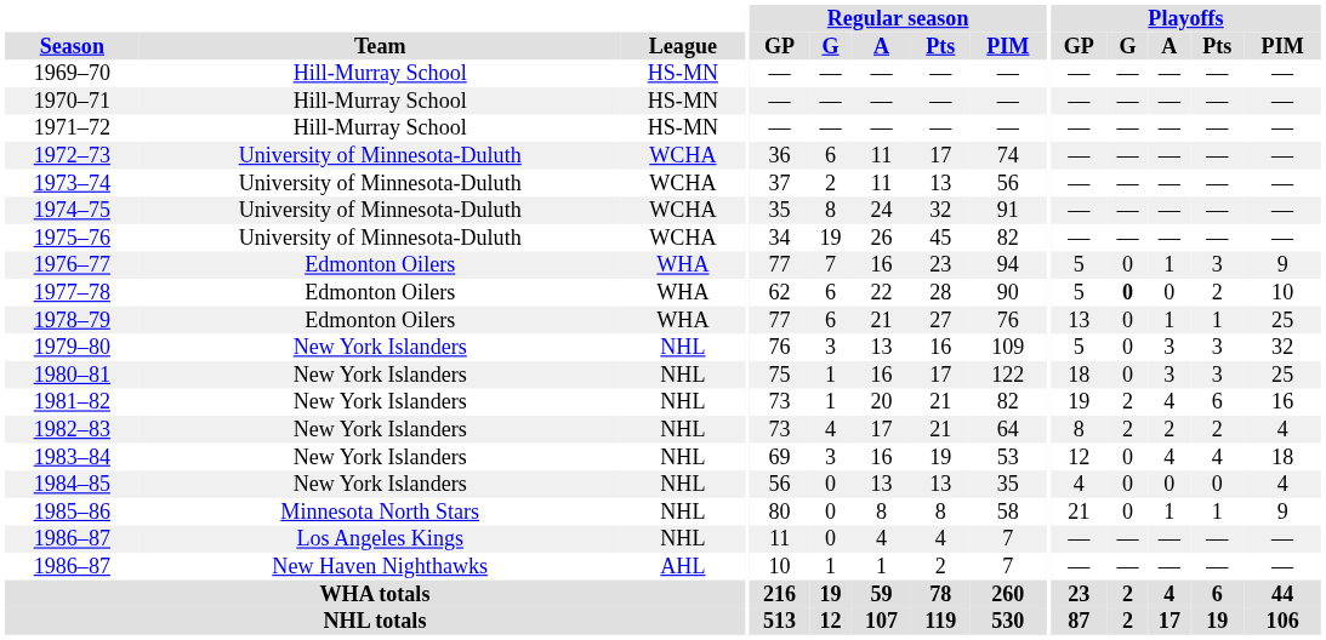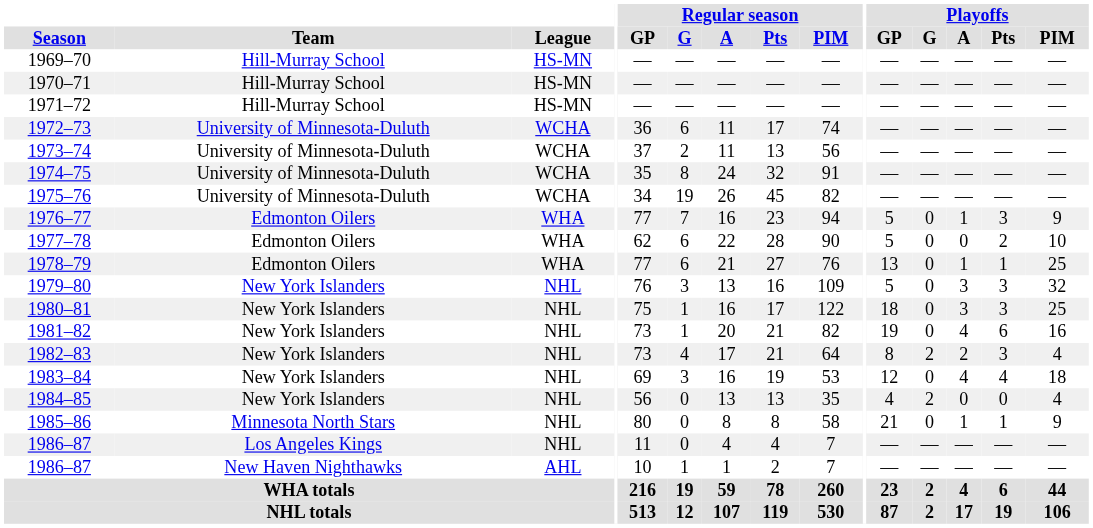 <table border="0" cellpadding="1" cellspacing="0" style="text-align:center; width:60em">
 <tr bgcolor="#e0e0e0">
 <th colspan="3" bgcolor="#ffffff"></th>
 <th rowspan="100" bgcolor="#ffffff"></th>
 <th colspan="5"><a href='#'>Regular season</a></th>
 <th rowspan="100" bgcolor="#ffffff"></th>
 <th colspan="5"><a href='#'>Playoffs</a></th>
 </tr>
 <tr bgcolor="#e0e0e0">
 <th><a href='#'>Season</a></th>
 <th>Team</th>
 <th>League</th>
 <th>GP</th>
 <th><a href='#'>G</a></th>
 <th><a href='#'>A</a></th>
 <th><a href='#'>Pts</a></th>
 <th><a href='#'>PIM</a></th>
 <th>GP</th>
 <th>G</th>
 <th>A</th>
 <th>Pts</th>
 <th>PIM</th>
 </tr>
 <tr>
 <td>1969–70</td>
 <td><a href='#'>Hill-Murray School</a></td>
 <td><a href='#'>HS-MN</a></td>
 <td>—</td>
 <td>—</td>
 <td>—</td>
 <td>—</td>
 <td>—</td>
 <td>—</td>
 <td>—</td>
 <td>—</td>
 <td>—</td>
 <td>—</td>
 </tr>
 <tr bgcolor="#f0f0f0">
 <td>1970–71</td>
 <td>Hill-Murray School</td>
 <td>HS-MN</td>
 <td>—</td>
 <td>—</td>
 <td>—</td>
 <td>—</td>
 <td>—</td>
 <td>—</td>
 <td>—</td>
 <td>—</td>
 <td>—</td>
 <td>—</td>
 </tr>
 <tr>
 <td>1971–72</td>
 <td>Hill-Murray School</td>
 <td>HS-MN</td>
 <td>—</td>
 <td>—</td>
 <td>—</td>
 <td>—</td>
 <td>—</td>
 <td>—</td>
 <td>—</td>
 <td>—</td>
 <td>—</td>
 <td>—</td>
 </tr>
 <tr bgcolor="#f0f0f0">
 <td><a href='#'>1972–73</a></td>
 <td><a href='#'>University of Minnesota-Duluth</a></td>
 <td><a href='#'>WCHA</a></td>
 <td>36</td>
 <td>6</td>
 <td>11</td>
 <td>17</td>
 <td>74</td>
 <td>—</td>
 <td>—</td>
 <td>—</td>
 <td>—</td>
 <td>—</td>
 </tr>
 <tr>
 <td><a href='#'>1973–74</a></td>
 <td>University of Minnesota-Duluth</td>
 <td>WCHA</td>
 <td>37</td>
 <td>2</td>
 <td>11</td>
 <td>13</td>
 <td>56</td>
 <td>—</td>
 <td>—</td>
 <td>—</td>
 <td>—</td>
 <td>—</td>
 </tr>
 <tr bgcolor="#f0f0f0">
 <td><a href='#'>1974–75</a></td>
 <td>University of Minnesota-Duluth</td>
 <td>WCHA</td>
 <td>35</td>
 <td>8</td>
 <td>24</td>
 <td>32</td>
 <td>91</td>
 <td>—</td>
 <td>—</td>
 <td>—</td>
 <td>—</td>
 <td>—</td>
 </tr>
 <tr>
 <td><a href='#'>1975–76</a></td>
 <td>University of Minnesota-Duluth</td>
 <td>WCHA</td>
 <td>34</td>
 <td>19</td>
 <td>26</td>
 <td>45</td>
 <td>82</td>
 <td>—</td>
 <td>—</td>
 <td>—</td>
 <td>—</td>
 <td>—</td>
 </tr>
 <tr bgcolor="#f0f0f0">
 <td><a href='#'>1976–77</a></td>
 <td><a href='#'>Edmonton Oilers</a></td>
 <td><a href='#'>WHA</a></td>
 <td>77</td>
 <td>7</td>
 <td>16</td>
 <td>23</td>
 <td>94</td>
 <td>5</td>
 <td>0</td>
 <td>1</td>
 <td>3</td>
 <td>9</td>
 </tr>
 <tr>
 <td><a href='#'>1977–78</a></td>
 <td>Edmonton Oilers</td>
 <td>WHA</td>
 <td>62</td>
 <td>6</td>
 <td>22</td>
 <td>28</td>
 <td>90</td>
 <td>5</td>
-<td><strong>0</strong></td>
+<td>0</td>
 <td>0</td>
 <td>2</td>
 <td>10</td>
 </tr>
 <tr bgcolor="#f0f0f0">
 <td><a href='#'>1978–79</a></td>
 <td>Edmonton Oilers</td>
 <td>WHA</td>
 <td>77</td>
 <td>6</td>
 <td>21</td>
 <td>27</td>
 <td>76</td>
 <td>13</td>
 <td>0</td>
 <td>1</td>
 <td>1</td>
 <td>25</td>
 </tr>
 <tr>
 <td><a href='#'>1979–80</a></td>
 <td><a href='#'>New York Islanders</a></td>
 <td><a href='#'>NHL</a></td>
 <td>76</td>
 <td>3</td>
 <td>13</td>
 <td>16</td>
 <td>109</td>
 <td>5</td>
 <td>0</td>
 <td>3</td>
 <td>3</td>
 <td>32</td>
 </tr>
 <tr bgcolor="#f0f0f0">
 <td><a href='#'>1980–81</a></td>
 <td>New York Islanders</td>
 <td>NHL</td>
 <td>75</td>
 <td>1</td>
 <td>16</td>
 <td>17</td>
 <td>122</td>
 <td>18</td>
 <td>0</td>
 <td>3</td>
 <td>3</td>
 <td>25</td>
 </tr>
 <tr>
 <td><a href='#'>1981–82</a></td>
 <td>New York Islanders</td>
 <td>NHL</td>
 <td>73</td>
 <td>1</td>
 <td>20</td>
 <td>21</td>
 <td>82</td>
 <td>19</td>
-<td>2</td>
+<td>0</td>
 <td>4</td>
 <td>6</td>
 <td>16</td>
 </tr>
 <tr bgcolor="#f0f0f0">
 <td><a href='#'>1982–83</a></td>
 <td>New York Islanders</td>
 <td>NHL</td>
 <td>73</td>
 <td>4</td>
 <td>17</td>
 <td>21</td>
 <td>64</td>
 <td>8</td>
 <td>2</td>
 <td>2</td>
-<td>2</td>
+<td>3</td>
 <td>4</td>
 </tr>
 <tr>
 <td><a href='#'>1983–84</a></td>
 <td>New York Islanders</td>
 <td>NHL</td>
 <td>69</td>
 <td>3</td>
 <td>16</td>
 <td>19</td>
 <td>53</td>
 <td>12</td>
 <td>0</td>
 <td>4</td>
 <td>4</td>
 <td>18</td>
 </tr>
 <tr bgcolor="#f0f0f0">
 <td><a href='#'>1984–85</a></td>
 <td>New York Islanders</td>
 <td>NHL</td>
 <td>56</td>
 <td>0</td>
 <td>13</td>
 <td>13</td>
 <td>35</td>
 <td>4</td>
-<td>0</td>
+<td>2</td>
 <td>0</td>
 <td>0</td>
 <td>4</td>
 </tr>
 <tr>
 <td><a href='#'>1985–86</a></td>
 <td><a href='#'>Minnesota North Stars</a></td>
 <td>NHL</td>
 <td>80</td>
 <td>0</td>
 <td>8</td>
 <td>8</td>
 <td>58</td>
 <td>21</td>
 <td>0</td>
 <td>1</td>
 <td>1</td>
 <td>9</td>
 </tr>
 <tr bgcolor="#f0f0f0">
 <td><a href='#'>1986–87</a></td>
 <td><a href='#'>Los Angeles Kings</a></td>
 <td>NHL</td>
 <td>11</td>
 <td>0</td>
 <td>4</td>
 <td>4</td>
 <td>7</td>
 <td>—</td>
 <td>—</td>
 <td>—</td>
 <td>—</td>
 <td>—</td>
 </tr>
 <tr>
 <td><a href='#'>1986–87</a></td>
 <td><a href='#'>New Haven Nighthawks</a></td>
 <td><a href='#'>AHL</a></td>
 <td>10</td>
 <td>1</td>
 <td>1</td>
 <td>2</td>
 <td>7</td>
 <td>—</td>
 <td>—</td>
 <td>—</td>
 <td>—</td>
 <td>—</td>
 </tr>
 <tr bgcolor="#e0e0e0">
 <th colspan="3">WHA totals</th>
 <th>216</th>
 <th>19</th>
 <th>59</th>
 <th>78</th>
 <th>260</th>
 <th>23</th>
 <th>2</th>
 <th>4</th>
 <th>6</th>
 <th>44</th>
 </tr>
 <tr bgcolor="#e0e0e0">
 <th colspan="3">NHL totals</th>
 <th>513</th>
 <th>12</th>
 <th>107</th>
 <th>119</th>
 <th>530</th>
 <th>87</th>
 <th>2</th>
 <th>17</th>
 <th>19</th>
 <th>106</th>
 </tr>
 </table>
